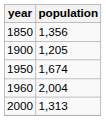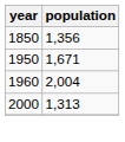 <table class="wikitable">
 <tr>
 <th>year</th>
 <th>population</th>
 </tr>
 <tr>
 <td>1850</td>
 <td>1,356</td>
 </tr>
 <tr>
-<td>1900</td>
-<td>1,205</td>
-</tr>
-<tr>
 <td>1950</td>
-<td>1,674</td>
+<td>1,671</td>
 </tr>
 <tr>
 <td>1960</td>
 <td>2,004</td>
 </tr>
 <tr>
 <td>2000</td>
 <td>1,313</td>
 </tr>
 <tr>
 </tr>
 </table>
